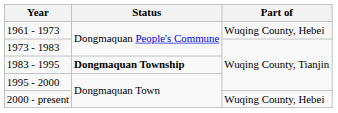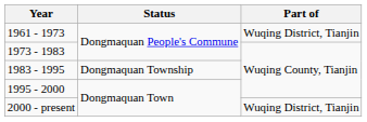 <table class="wikitable">
 <tr>
 <th>Year</th>
 <th>Status</th>
 <th>Part of</th>
 </tr>
 <tr>
 <td>1961 - 1973</td>
 <td rowspan="2">Dongmaquan <a href='#'>People's Commune</a></td>
-<td>Wuqing County, Hebei</td>
+<td>Wuqing District, Tianjin</td>
 </tr>
 <tr>
 <td>1973 - 1983</td>
 <td rowspan="3">Wuqing County, Tianjin</td>
 </tr>
 <tr>
 <td>1983 - 1995</td>
-<td><strong>Dongmaquan Township</strong></td>
+<td>Dongmaquan Township</td>
 </tr>
 <tr>
 <td>1995 - 2000</td>
 <td rowspan="2">Dongmaquan Town</td>
 </tr>
 <tr>
 <td>2000 - present</td>
-<td>Wuqing County, Hebei</td>
+<td>Wuqing District, Tianjin</td>
 </tr>
 </table>
